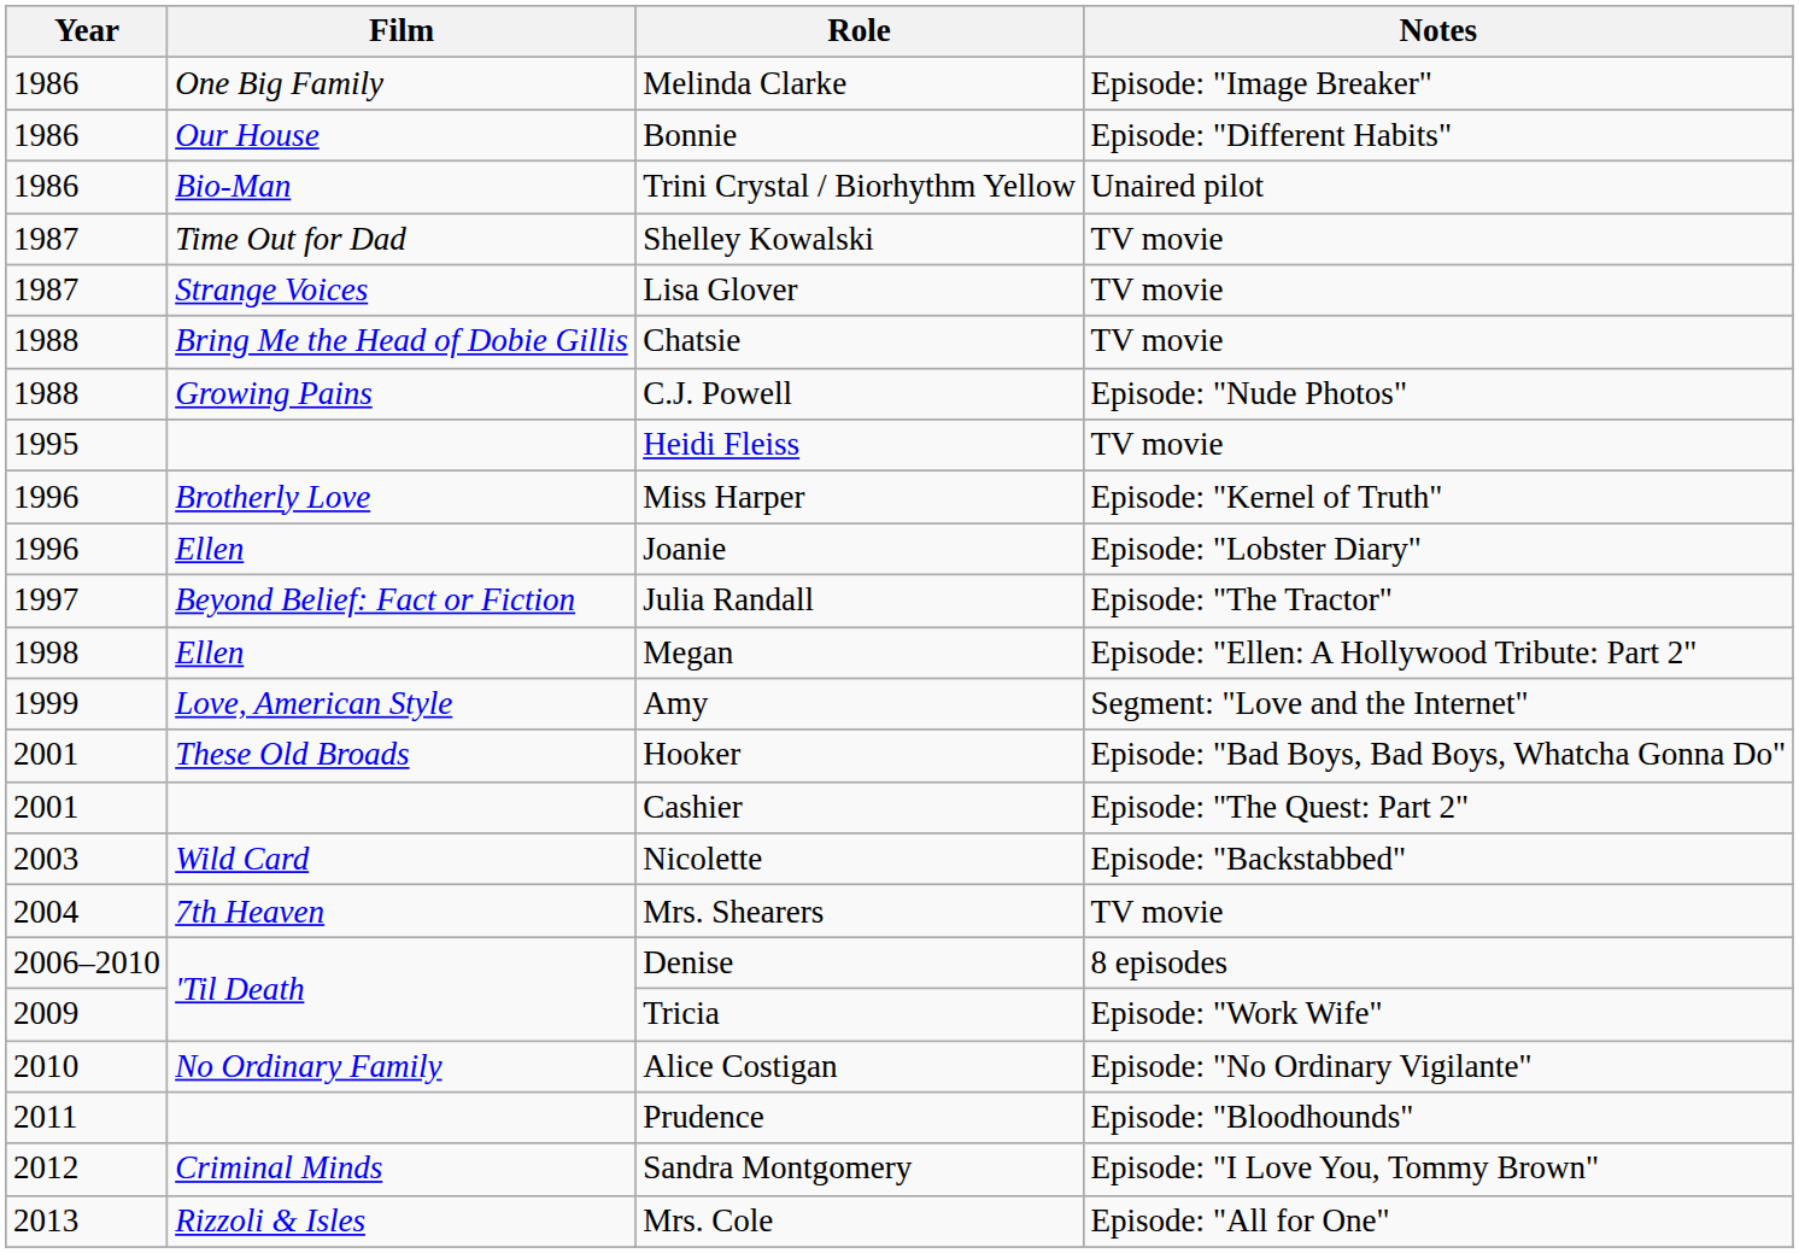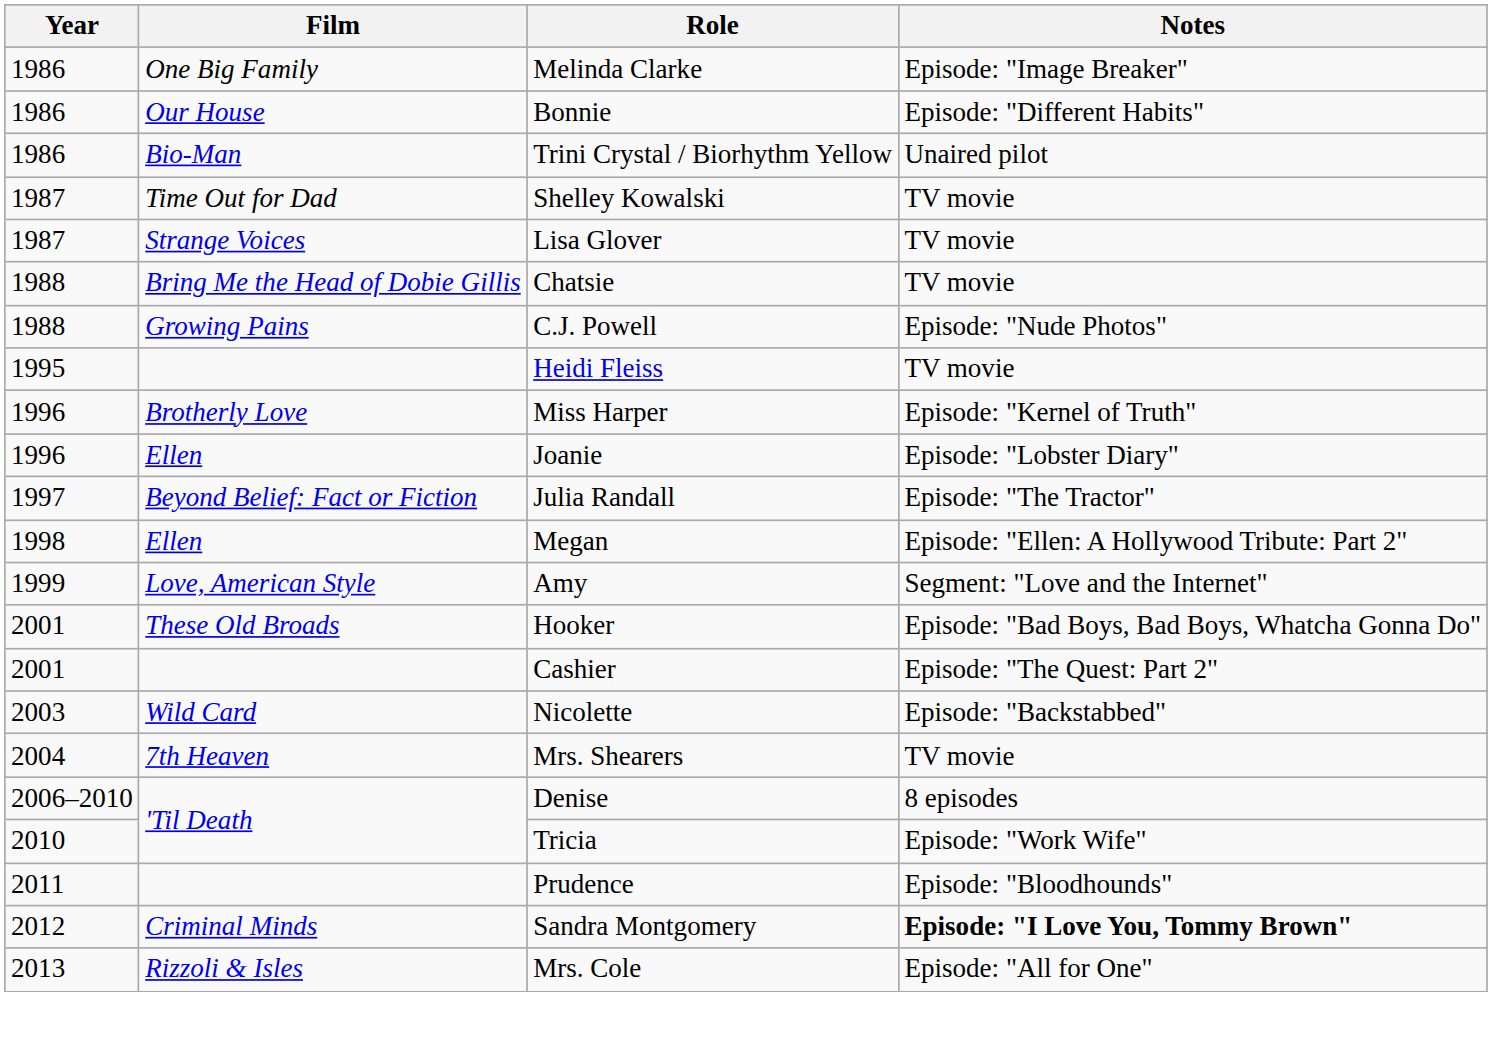 <table class="wikitable sortable">
 <tr>
 <th>Year</th>
 <th>Film</th>
 <th>Role</th>
 <th class="unsortable">Notes</th>
 </tr>
 <tr>
 <td>1986</td>
 <td><em>One Big Family</em></td>
 <td>Melinda Clarke</td>
 <td>Episode: "Image Breaker"</td>
 </tr>
 <tr>
 <td>1986</td>
 <td><em><a href='#'>Our House</a></em></td>
 <td>Bonnie</td>
 <td>Episode: "Different Habits"</td>
 </tr>
 <tr>
 <td>1986</td>
 <td><em><a href='#'>Bio-Man</a></em></td>
 <td>Trini Crystal / Biorhythm Yellow</td>
 <td>Unaired pilot</td>
 </tr>
 <tr>
 <td>1987</td>
 <td><em>Time Out for Dad</em></td>
 <td>Shelley Kowalski</td>
 <td>TV movie</td>
 </tr>
 <tr>
 <td>1987</td>
 <td><em><a href='#'>Strange Voices</a></em></td>
 <td>Lisa Glover</td>
 <td>TV movie</td>
 </tr>
 <tr>
 <td>1988</td>
 <td><em><a href='#'>Bring Me the Head of Dobie Gillis</a></em></td>
 <td>Chatsie</td>
 <td>TV movie</td>
 </tr>
 <tr>
 <td>1988</td>
 <td><em><a href='#'>Growing Pains</a></em></td>
 <td>C.J. Powell</td>
 <td>Episode: "Nude Photos"</td>
 </tr>
 <tr>
 <td>1995</td>
 <td><em></em></td>
 <td><a href='#'>Heidi Fleiss</a></td>
 <td>TV movie</td>
 </tr>
 <tr>
 <td>1996</td>
 <td><em><a href='#'>Brotherly Love</a></em></td>
 <td>Miss Harper</td>
 <td>Episode: "Kernel of Truth"</td>
 </tr>
 <tr>
 <td>1996</td>
 <td><em><a href='#'>Ellen</a></em></td>
 <td>Joanie</td>
 <td>Episode: "Lobster Diary"</td>
 </tr>
 <tr>
 <td>1997</td>
 <td><em><a href='#'>Beyond Belief: Fact or Fiction</a></em></td>
 <td>Julia Randall</td>
 <td>Episode: "The Tractor"</td>
 </tr>
 <tr>
 <td>1998</td>
 <td><em><a href='#'>Ellen</a></em></td>
 <td>Megan</td>
 <td>Episode: "Ellen: A Hollywood Tribute: Part 2"</td>
 </tr>
 <tr>
 <td>1999</td>
 <td><em><a href='#'>Love, American Style</a></em></td>
 <td>Amy</td>
 <td>Segment: "Love and the Internet"</td>
 </tr>
 <tr>
 <td>2001</td>
 <td><em><a href='#'>These Old Broads</a></em></td>
 <td>Hooker</td>
 <td>Episode: "Bad Boys, Bad Boys, Whatcha Gonna Do"</td>
 </tr>
 <tr>
 <td>2001</td>
 <td><em></em></td>
 <td>Cashier</td>
 <td>Episode: "The Quest: Part 2"</td>
 </tr>
 <tr>
 <td>2003</td>
 <td><em><a href='#'>Wild Card</a></em></td>
 <td>Nicolette</td>
 <td>Episode: "Backstabbed"</td>
 </tr>
 <tr>
 <td>2004</td>
 <td><em><a href='#'>7th Heaven</a></em></td>
 <td>Mrs. Shearers</td>
 <td>TV movie</td>
 </tr>
 <tr>
 <td>2006–2010</td>
 <td rowspan=2><em><a href='#'>'Til Death</a></em></td>
 <td>Denise</td>
 <td>8 episodes</td>
 </tr>
 <tr>
-<td>2009</td>
+<td>2010</td>
 <td>Tricia</td>
 <td>Episode: "Work Wife"</td>
-</tr>
-<tr>
-<td>2010</td>
-<td><em><a href='#'>No Ordinary Family</a></em></td>
-<td>Alice Costigan</td>
-<td>Episode: "No Ordinary Vigilante"</td>
 </tr>
 <tr>
 <td>2011</td>
 <td><em></em></td>
 <td>Prudence</td>
 <td>Episode: "Bloodhounds"</td>
 </tr>
 <tr>
 <td>2012</td>
 <td><em><a href='#'>Criminal Minds</a></em></td>
 <td>Sandra Montgomery</td>
-<td>Episode: "I Love You, Tommy Brown"</td>
+<td><strong>Episode: "I Love You, Tommy Brown"</strong></td>
 </tr>
 <tr>
 <td>2013</td>
 <td><em><a href='#'>Rizzoli & Isles</a></em></td>
 <td>Mrs. Cole</td>
 <td>Episode: "All for One"</td>
 </tr>
 </table>
